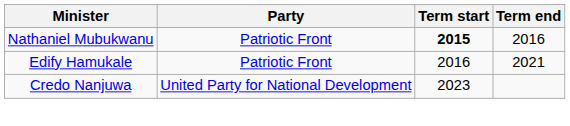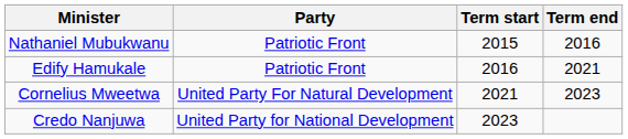 <table class="wikitable sortable" style=text-align:center>
 <tr>
 <th>Minister</th>
 <th>Party</th>
 <th>Term start</th>
 <th>Term end</th>
 </tr>
 <tr>
 <td><a href='#'>Nathaniel Mubukwanu</a></td>
 <td><a href='#'>Patriotic Front</a></td>
-<td><strong>2015</strong></td>
+<td>2015</td>
 <td>2016</td>
 </tr>
 <tr>
 <td><a href='#'>Edify Hamukale</a></td>
 <td><a href='#'>Patriotic Front</a></td>
 <td>2016</td>
 <td>2021</td>
 </tr>
 <tr>
+<td><a href='#'>Cornelius Mweetwa</a></td>
+<td><a href='#'>United Party For Natural Development</a></td>
+<td>2021</td>
+<td>2023</td>
+</tr>
+<tr>
 <td><a href='#'>Credo Nanjuwa</a></td>
 <td><a href='#'>United Party for National Development</a></td>
 <td>2023</td>
 <td></td>
 </tr>
 </table>
